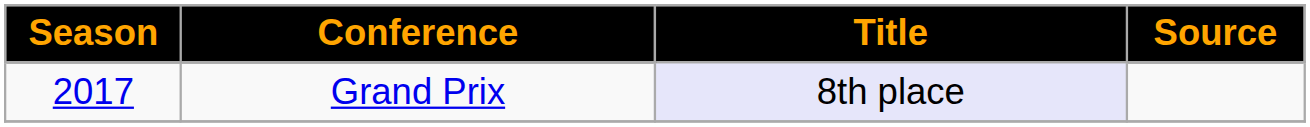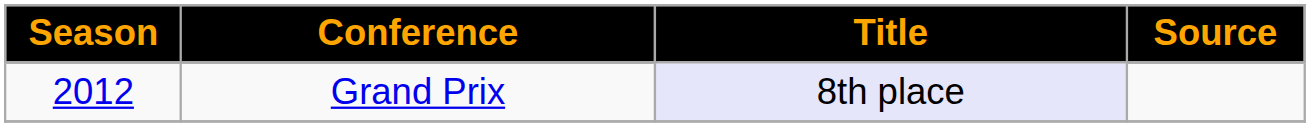 <table class="wikitable" style="text-align:center;">
 <tr>
 <th style="width:70px; background:black; color:orange;">Season</th>
 <th style="width:200px; background:black; color:orange;">Conference</th>
 <th style="width:200px;background:black; color:orange;">Title</th>
 <th style="width:70px; background:black; color:orange;">Source</th>
 </tr>
 <tr>
-<td><a href='#'>2017</a></td>
+<td><a href='#'>2012</a></td>
 <td><a href='#'>Grand Prix</a></td>
 <td style="background: lavender;">8th place</td>
 <td></td>
 </tr>
 <tr>
 </tr>
 </table>
